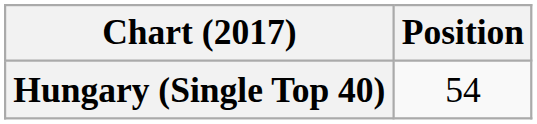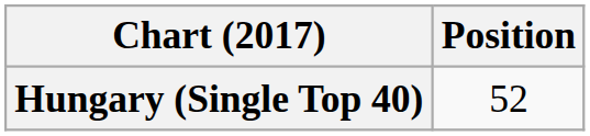 <table class="wikitable plainrowheaders" style="text-align:center">
 <tr>
 <th scope="col">Chart (2017)</th>
 <th scope="col">Position</th>
 </tr>
 <tr>
 <th scope="row">Hungary (Single Top 40)</th>
-<td>54</td>
+<td>52</td>
 </tr>
 </table>
